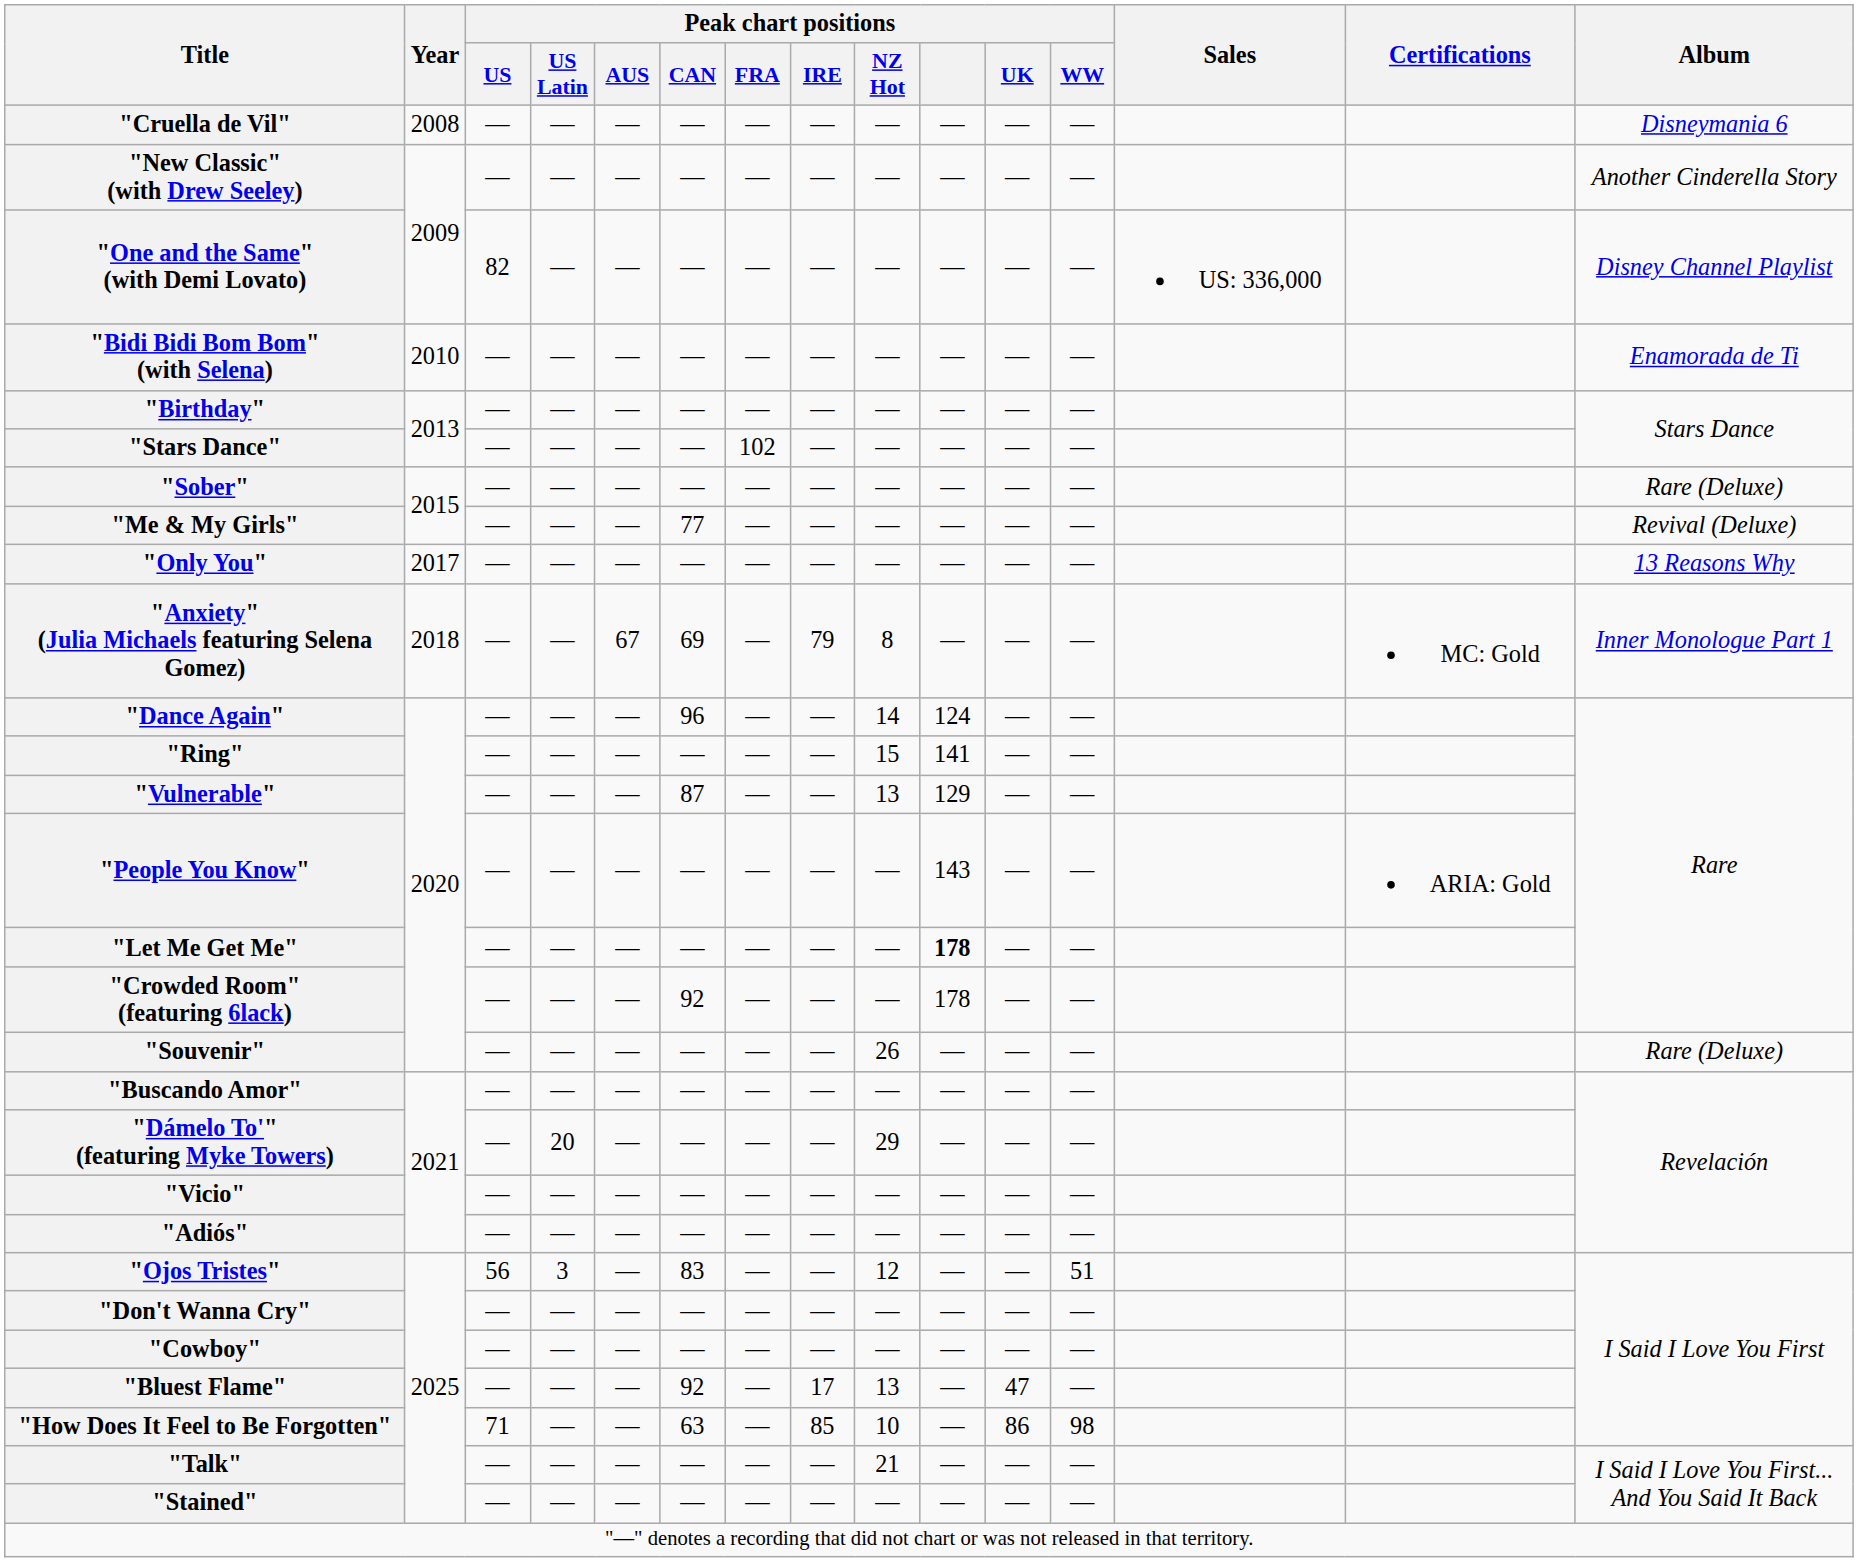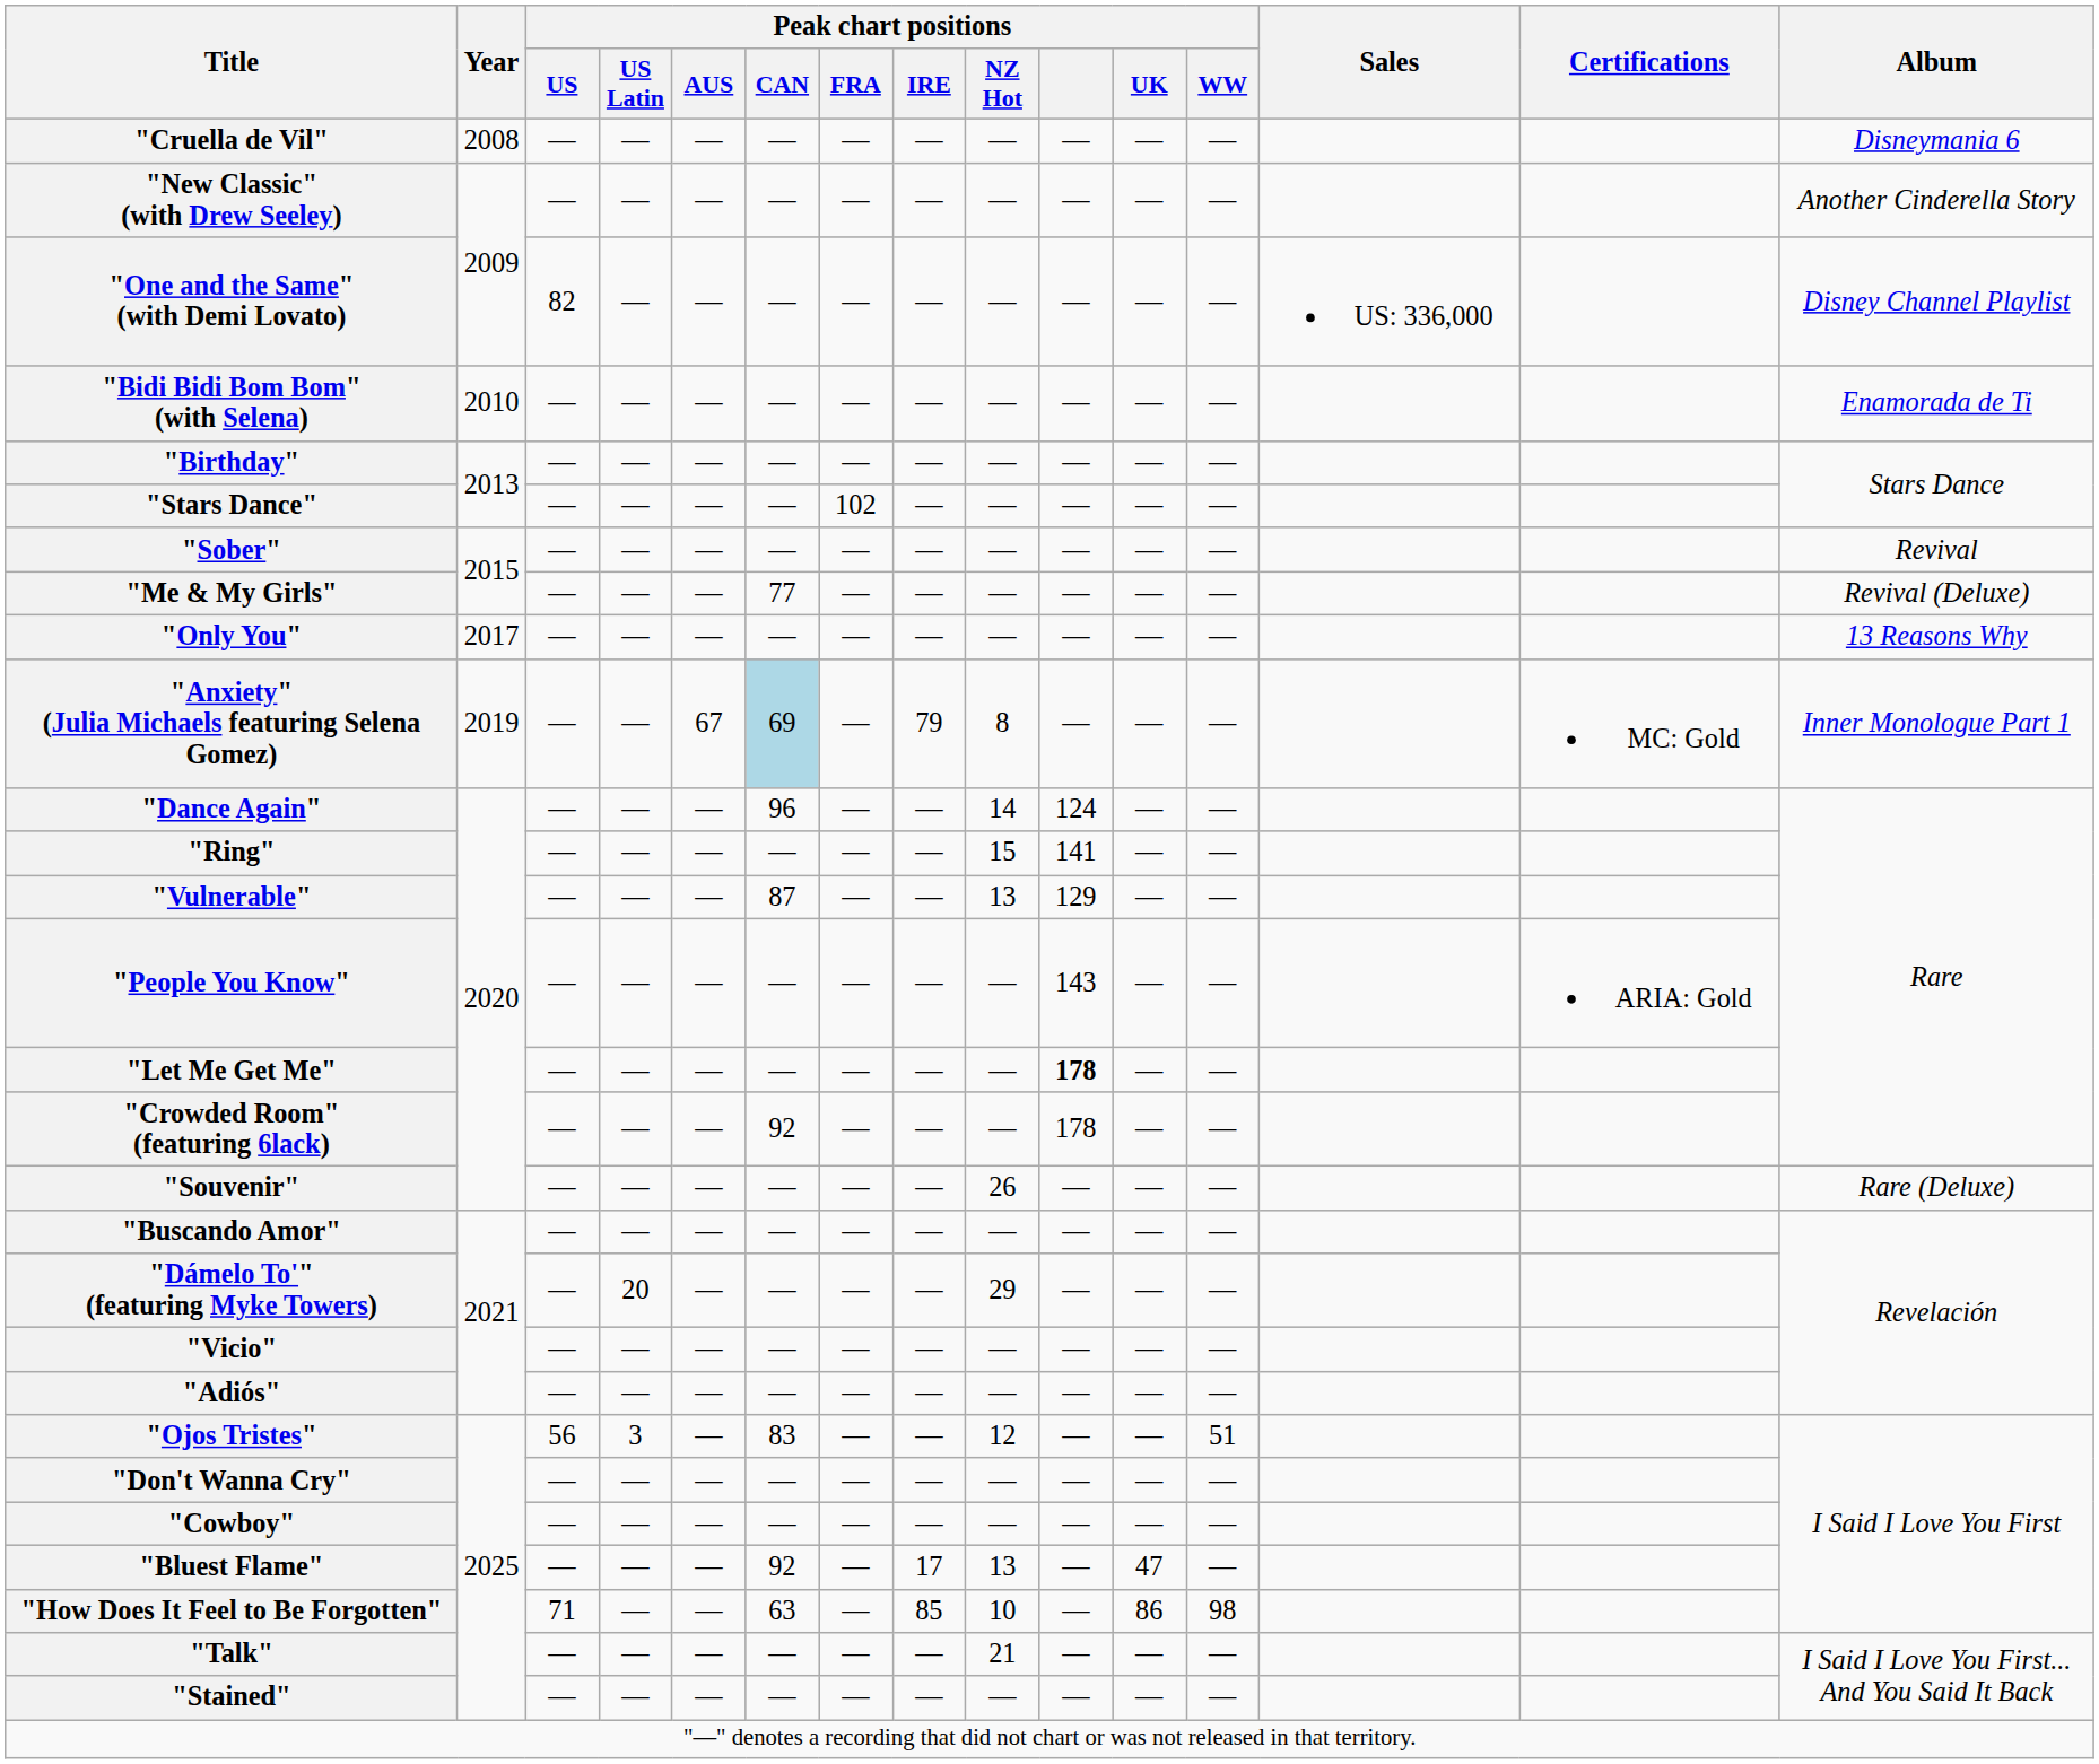 <table class="wikitable plainrowheaders" style="text-align:center;">
 <tr>
 <th scope="col" rowspan="2" style="width:16em;">Title</th>
 <th scope="col" rowspan="2">Year</th>
 <th scope="col" colspan="10">Peak chart positions</th>
 <th scope="col" rowspan="2" style="width:9em;">Sales</th>
 <th scope="col" rowspan="2" style="width:9em;"><a href='#'>Certifications</a></th>
 <th scope="col" rowspan="2" style="width:11em;">Album</th>
 </tr>
 <tr>
 <th scope="col" style="width:2.5em;font-size:90%;"><a href='#'>US</a><br></th>
 <th scope="col" style="width:2.5em;font-size:90%;"><a href='#'>US<br>Latin</a><br></th>
 <th scope="col" style="width:2.5em;font-size:90%;"><a href='#'>AUS</a><br></th>
 <th scope="col" style="width:2.5em;font-size:90%;"><a href='#'>CAN</a><br></th>
 <th scope="col" style="width:2.5em;font-size:90%;"><a href='#'>FRA</a><br></th>
 <th scope="col" style="width:2.5em;font-size:90%;"><a href='#'>IRE</a><br></th>
 <th scope="col" style="width:2.5em;font-size:90%;"><a href='#'>NZ<br>Hot</a><br></th>
 <th scope="col" style="width:2.5em;font-size:90%;"><a href='#'></a><br></th>
 <th scope="col" style="width:2.5em;font-size:90%;"><a href='#'>UK</a><br></th>
 <th scope="col" style="width:2.5em;font-size:90%;"><a href='#'>WW</a><br></th>
 </tr>
 <tr>
 <th scope="row">"Cruella de Vil"</th>
 <td>2008</td>
 <td>—</td>
 <td>—</td>
 <td>—</td>
 <td>—</td>
 <td>—</td>
 <td>—</td>
 <td>—</td>
 <td>—</td>
 <td>—</td>
 <td>—</td>
 <td></td>
 <td></td>
 <td><em><a href='#'>Disneymania 6</a></em></td>
 </tr>
 <tr>
 <th scope="row">"New Classic"<br><span>(with <a href='#'>Drew Seeley</a>)</span></th>
 <td rowspan="2">2009</td>
 <td>—</td>
 <td>—</td>
 <td>—</td>
 <td>—</td>
 <td>—</td>
 <td>—</td>
 <td>—</td>
 <td>—</td>
 <td>—</td>
 <td>—</td>
 <td></td>
 <td></td>
 <td><em>Another Cinderella Story</em></td>
 </tr>
 <tr>
 <th scope="row">"<a href='#'>One and the Same</a>"<br><span>(with Demi Lovato)</span></th>
 <td>82</td>
 <td>—</td>
 <td>—</td>
 <td>—</td>
 <td>—</td>
 <td>—</td>
 <td>—</td>
 <td>—</td>
 <td>—</td>
 <td>—</td>
 <td><br><ul><li>US: 336,000</li></ul></td>
 <td></td>
 <td><em><a href='#'>Disney Channel Playlist</a></em></td>
 </tr>
 <tr>
 <th scope="row">"<a href='#'>Bidi Bidi Bom Bom</a>"<br><span>(with <a href='#'>Selena</a>)</span></th>
 <td>2010</td>
 <td>—</td>
 <td>—</td>
 <td>—</td>
 <td>—</td>
 <td>—</td>
 <td>—</td>
 <td>—</td>
 <td>—</td>
 <td>—</td>
 <td>—</td>
 <td></td>
 <td></td>
 <td><em><a href='#'>Enamorada de Ti</a></em></td>
 </tr>
 <tr>
 <th scope="row">"<a href='#'>Birthday</a>"</th>
 <td rowspan="2">2013</td>
 <td>—</td>
 <td>—</td>
 <td>—</td>
 <td>—</td>
 <td>—</td>
 <td>—</td>
 <td>—</td>
 <td>—</td>
 <td>—</td>
 <td>—</td>
 <td></td>
 <td></td>
 <td rowspan="2"><em>Stars Dance</em></td>
 </tr>
 <tr>
 <th scope="row">"Stars Dance"</th>
 <td>—</td>
 <td>—</td>
 <td>—</td>
 <td>—</td>
 <td>102</td>
 <td>—</td>
 <td>—</td>
 <td>—</td>
 <td>—</td>
 <td>—</td>
 <td></td>
 <td></td>
 </tr>
 <tr>
 <th scope="row">"<a href='#'>Sober</a>"</th>
 <td rowspan="2">2015</td>
 <td>—</td>
 <td>—</td>
 <td>—</td>
 <td>—</td>
 <td>—</td>
 <td>—</td>
 <td>—</td>
 <td>—</td>
 <td>—</td>
 <td>—</td>
 <td></td>
 <td></td>
-<td><em>Rare (Deluxe)</em></td>
+<td><em>Revival</em></td>
 </tr>
 <tr>
 <th scope="row">"Me & My Girls"</th>
 <td>—</td>
 <td>—</td>
 <td>—</td>
 <td>77</td>
 <td>—</td>
 <td>—</td>
 <td>—</td>
 <td>—</td>
 <td>—</td>
 <td>—</td>
 <td></td>
 <td></td>
 <td><em>Revival (Deluxe)</em></td>
 </tr>
 <tr>
 <th scope="row">"<a href='#'>Only You</a>"</th>
 <td>2017</td>
 <td>—</td>
 <td>—</td>
 <td>—</td>
 <td>—</td>
 <td>—</td>
 <td>—</td>
 <td>—</td>
 <td>—</td>
 <td>—</td>
 <td>—</td>
 <td></td>
 <td></td>
 <td><em><a href='#'>13 Reasons Why</a></em></td>
 </tr>
 <tr>
 <th scope="row">"<a href='#'>Anxiety</a>" <br><span>(<a href='#'>Julia Michaels</a> featuring Selena Gomez)</span></th>
-<td>2018</td>
+<td>2019</td>
 <td>—</td>
 <td>—</td>
 <td>67</td>
-<td>69</td>
+<td style="background: lightblue;">69</td>
 <td>—</td>
 <td>79</td>
 <td>8</td>
 <td>—</td>
 <td>—</td>
 <td>—</td>
 <td></td>
 <td><br><ul><li>MC: Gold</li></ul></td>
 <td><em><a href='#'>Inner Monologue Part 1</a></em></td>
 </tr>
 <tr>
 <th scope="row">"<a href='#'>Dance Again</a>"</th>
 <td rowspan="7">2020</td>
 <td>—</td>
 <td>—</td>
 <td>—</td>
 <td>96</td>
 <td>—</td>
 <td>—</td>
 <td>14</td>
 <td>124</td>
 <td>—</td>
 <td>—</td>
 <td></td>
 <td></td>
 <td rowspan="6"><em>Rare</em></td>
 </tr>
 <tr>
 <th scope="row">"Ring"</th>
 <td>—</td>
 <td>—</td>
 <td>—</td>
 <td>—</td>
 <td>—</td>
 <td>—</td>
 <td>15</td>
 <td>141</td>
 <td>—</td>
 <td>—</td>
 <td></td>
 <td></td>
 </tr>
 <tr>
 <th scope="row">"<a href='#'>Vulnerable</a>"</th>
 <td>—</td>
 <td>—</td>
 <td>—</td>
 <td>87</td>
 <td>—</td>
 <td>—</td>
 <td>13</td>
 <td>129</td>
 <td>—</td>
 <td>—</td>
 <td></td>
 <td></td>
 </tr>
 <tr>
 <th scope="row">"<a href='#'>People You Know</a>"</th>
 <td>—</td>
 <td>—</td>
 <td>—</td>
 <td>—</td>
 <td>—</td>
 <td>—</td>
 <td>—</td>
 <td>143</td>
 <td>—</td>
 <td>—</td>
 <td></td>
 <td><br><ul><li>ARIA: Gold</li></ul></td>
 </tr>
 <tr>
 <th scope="row">"Let Me Get Me"</th>
 <td>—</td>
 <td>—</td>
 <td>—</td>
 <td>—</td>
 <td>—</td>
 <td>—</td>
 <td>—</td>
 <td><strong>178</strong></td>
 <td>—</td>
 <td>—</td>
 <td></td>
 <td></td>
 </tr>
 <tr>
 <th scope="row">"Crowded Room"<br><span>(featuring <a href='#'>6lack</a>)</span></th>
 <td>—</td>
 <td>—</td>
 <td>—</td>
 <td>92</td>
 <td>—</td>
 <td>—</td>
 <td>—</td>
 <td>178</td>
 <td>—</td>
 <td>—</td>
 <td></td>
 <td></td>
 </tr>
 <tr>
 <th scope="row">"Souvenir"</th>
 <td>—</td>
 <td>—</td>
 <td>—</td>
 <td>—</td>
 <td>—</td>
 <td>—</td>
 <td>26</td>
 <td>—</td>
 <td>—</td>
 <td>—</td>
 <td></td>
 <td></td>
 <td><em>Rare (Deluxe)</em></td>
 </tr>
 <tr>
 <th scope="row">"Buscando Amor"</th>
 <td rowspan="4">2021</td>
 <td>—</td>
 <td>—</td>
 <td>—</td>
 <td>—</td>
 <td>—</td>
 <td>—</td>
 <td>—</td>
 <td>—</td>
 <td>—</td>
 <td>—</td>
 <td></td>
 <td></td>
 <td rowspan="4"><em>Revelación</em></td>
 </tr>
 <tr>
 <th scope="row">"<a href='#'>Dámelo To'</a>"<br><span>(featuring <a href='#'>Myke Towers</a>)</span></th>
 <td>—</td>
 <td>20</td>
 <td>—</td>
 <td>—</td>
 <td>—</td>
 <td>—</td>
 <td>29</td>
 <td>—</td>
 <td>—</td>
 <td>—</td>
 <td></td>
 <td></td>
 </tr>
 <tr>
 <th scope="row">"Vicio"</th>
 <td>—</td>
 <td>—</td>
 <td>—</td>
 <td>—</td>
 <td>—</td>
 <td>—</td>
 <td>—</td>
 <td>—</td>
 <td>—</td>
 <td>—</td>
 <td></td>
 <td></td>
 </tr>
 <tr>
 <th scope="row">"Adiós"</th>
 <td>—</td>
 <td>—</td>
 <td>—</td>
 <td>—</td>
 <td>—</td>
 <td>—</td>
 <td>—</td>
 <td>—</td>
 <td>—</td>
 <td>—</td>
 <td></td>
 <td></td>
 </tr>
 <tr>
 <th scope="row">"<a href='#'>Ojos Tristes</a>"<br></th>
 <td rowspan="7">2025</td>
 <td>56</td>
 <td>3</td>
 <td>—</td>
 <td>83</td>
 <td>—</td>
 <td>—</td>
 <td>12</td>
 <td>—</td>
 <td>—</td>
 <td>51</td>
 <td></td>
 <td></td>
 <td rowspan="5"><em>I Said I Love You First</em></td>
 </tr>
 <tr>
 <th scope="row">"Don't Wanna Cry"<br></th>
 <td>—</td>
 <td>—</td>
 <td>—</td>
 <td>—</td>
 <td>—</td>
 <td>—</td>
 <td>—</td>
 <td>—</td>
 <td>—</td>
 <td>—</td>
 <td></td>
 <td></td>
 </tr>
 <tr>
 <th scope="row">"Cowboy"<br></th>
 <td>—</td>
 <td>—</td>
 <td>—</td>
 <td>—</td>
 <td>—</td>
 <td>—</td>
 <td>—</td>
 <td>—</td>
 <td>—</td>
 <td>—</td>
 <td></td>
 <td></td>
 </tr>
 <tr>
 <th scope="row">"Bluest Flame"<br></th>
 <td>—</td>
 <td>—</td>
 <td>—</td>
 <td>92</td>
 <td>—</td>
 <td>17</td>
 <td>13</td>
 <td>—</td>
 <td>47</td>
 <td>—</td>
 <td></td>
 <td></td>
 </tr>
 <tr>
 <th scope="row">"How Does It Feel to Be Forgotten"<br></th>
 <td>71</td>
 <td>—</td>
 <td>—</td>
 <td>63</td>
 <td>—</td>
 <td>85</td>
 <td>10</td>
 <td>—</td>
 <td>86</td>
 <td>98</td>
 <td></td>
 <td></td>
 </tr>
 <tr>
 <th scope="row">"Talk"<br></th>
 <td>—</td>
 <td>—</td>
 <td>—</td>
 <td>—</td>
 <td>—</td>
 <td>—</td>
 <td>21</td>
 <td>—</td>
 <td>—</td>
 <td>—</td>
 <td></td>
 <td></td>
 <td rowspan="2"><em>I Said I Love You First... And You Said It Back</em></td>
 </tr>
 <tr>
 <th scope="row">"Stained"</th>
 <td>—</td>
 <td>—</td>
 <td>—</td>
 <td>—</td>
 <td>—</td>
 <td>—</td>
 <td>—</td>
 <td>—</td>
 <td>—</td>
 <td>—</td>
 <td></td>
 <td></td>
 </tr>
 <tr>
 <td colspan="15" style="font-size:85%">"—" denotes a recording that did not chart or was not released in that territory.</td>
 </tr>
 </table>
